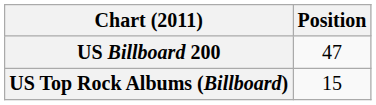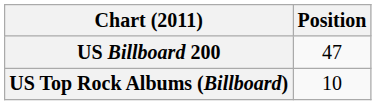 <table class="wikitable sortable plainrowheaders" style="text-align:center">
 <tr>
 <th scope="col">Chart (2011)</th>
 <th scope="col">Position</th>
 </tr>
 <tr>
 <th scope="row">US <em>Billboard</em> 200</th>
 <td>47</td>
 </tr>
 <tr>
 <th scope="row">US Top Rock Albums (<em>Billboard</em>)</th>
-<td>15</td>
+<td>10</td>
 </tr>
 </table>
